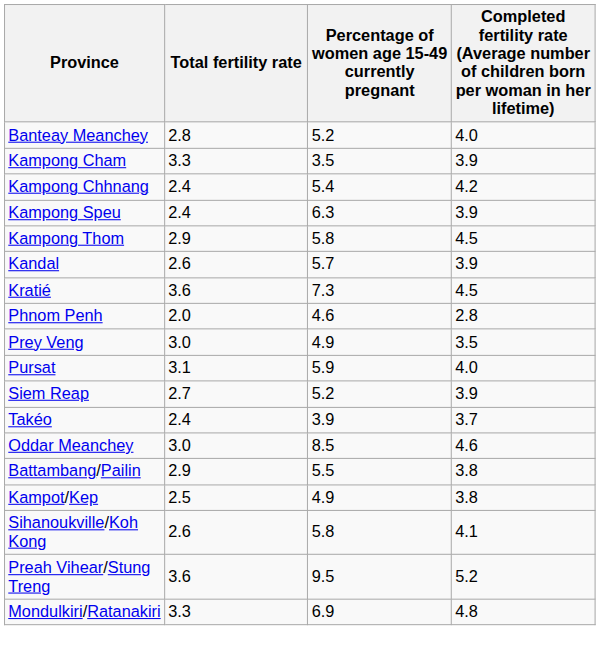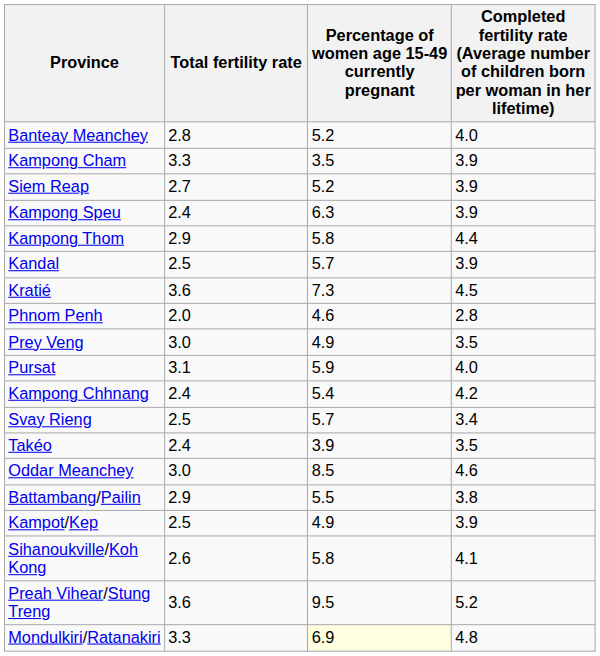 <table class="wikitable sortable">
 <tr>
 <th style="width:100pt;">Province</th>
 <th style="width:100pt;">Total fertility rate</th>
 <th style="width:100pt;">Percentage of women age 15-49 currently pregnant</th>
 <th style="width:100pt;">Completed fertility rate (Average number of children born per woman in her lifetime)</th>
 </tr>
 <tr>
 <td><a href='#'>Banteay Meanchey</a></td>
 <td>2.8</td>
 <td>5.2</td>
 <td>4.0</td>
 </tr>
 <tr>
 <td><a href='#'>Kampong Cham</a></td>
 <td>3.3</td>
 <td>3.5</td>
 <td>3.9</td>
 </tr>
 <tr>
-<td><a href='#'>Kampong Chhnang</a></td>
-<td>2.4</td>
-<td>5.4</td>
-<td>4.2</td>
+<td><a href='#'>Siem Reap</a></td>
+<td>2.7</td>
+<td>5.2</td>
+<td>3.9</td>
 </tr>
 <tr>
 <td><a href='#'>Kampong Speu</a></td>
 <td>2.4</td>
 <td>6.3</td>
 <td>3.9</td>
 </tr>
 <tr>
 <td><a href='#'>Kampong Thom</a></td>
 <td>2.9</td>
 <td>5.8</td>
-<td>4.5</td>
+<td>4.4</td>
 </tr>
 <tr>
 <td><a href='#'>Kandal</a></td>
-<td>2.6</td>
+<td>2.5</td>
 <td>5.7</td>
 <td>3.9</td>
 </tr>
 <tr>
 <td><a href='#'>Kratié</a></td>
 <td>3.6</td>
 <td>7.3</td>
 <td>4.5</td>
 </tr>
 <tr>
 <td><a href='#'>Phnom Penh</a></td>
 <td>2.0</td>
 <td>4.6</td>
 <td>2.8</td>
 </tr>
 <tr>
 <td><a href='#'>Prey Veng</a></td>
 <td>3.0</td>
 <td>4.9</td>
 <td>3.5</td>
 </tr>
 <tr>
 <td><a href='#'>Pursat</a></td>
 <td>3.1</td>
 <td>5.9</td>
 <td>4.0</td>
 </tr>
 <tr>
-<td><a href='#'>Siem Reap</a></td>
-<td>2.7</td>
-<td>5.2</td>
-<td>3.9</td>
+<td><a href='#'>Kampong Chhnang</a></td>
+<td>2.4</td>
+<td>5.4</td>
+<td>4.2</td>
+</tr>
+<tr>
+<td><a href='#'>Svay Rieng</a></td>
+<td>2.5</td>
+<td>5.7</td>
+<td>3.4</td>
 </tr>
 <tr>
 <td><a href='#'>Takéo</a></td>
 <td>2.4</td>
 <td>3.9</td>
-<td>3.7</td>
+<td>3.5</td>
 </tr>
 <tr>
 <td><a href='#'>Oddar Meanchey</a></td>
 <td>3.0</td>
 <td>8.5</td>
 <td>4.6</td>
 </tr>
 <tr>
 <td><a href='#'>Battambang</a>/<a href='#'>Pailin</a></td>
 <td>2.9</td>
 <td>5.5</td>
 <td>3.8</td>
 </tr>
 <tr>
 <td><a href='#'>Kampot</a>/<a href='#'>Kep</a></td>
 <td>2.5</td>
 <td>4.9</td>
-<td>3.8</td>
+<td>3.9</td>
 </tr>
 <tr>
 <td><a href='#'>Sihanoukville</a>/<a href='#'>Koh Kong</a></td>
 <td>2.6</td>
 <td>5.8</td>
 <td>4.1</td>
 </tr>
 <tr>
 <td><a href='#'>Preah Vihear</a>/<a href='#'>Stung Treng</a></td>
 <td>3.6</td>
 <td>9.5</td>
 <td>5.2</td>
 </tr>
 <tr>
 <td><a href='#'>Mondulkiri</a>/<a href='#'>Ratanakiri</a></td>
 <td>3.3</td>
-<td>6.9</td>
+<td style="background: lightyellow;">6.9</td>
 <td>4.8</td>
 </tr>
 </table>
